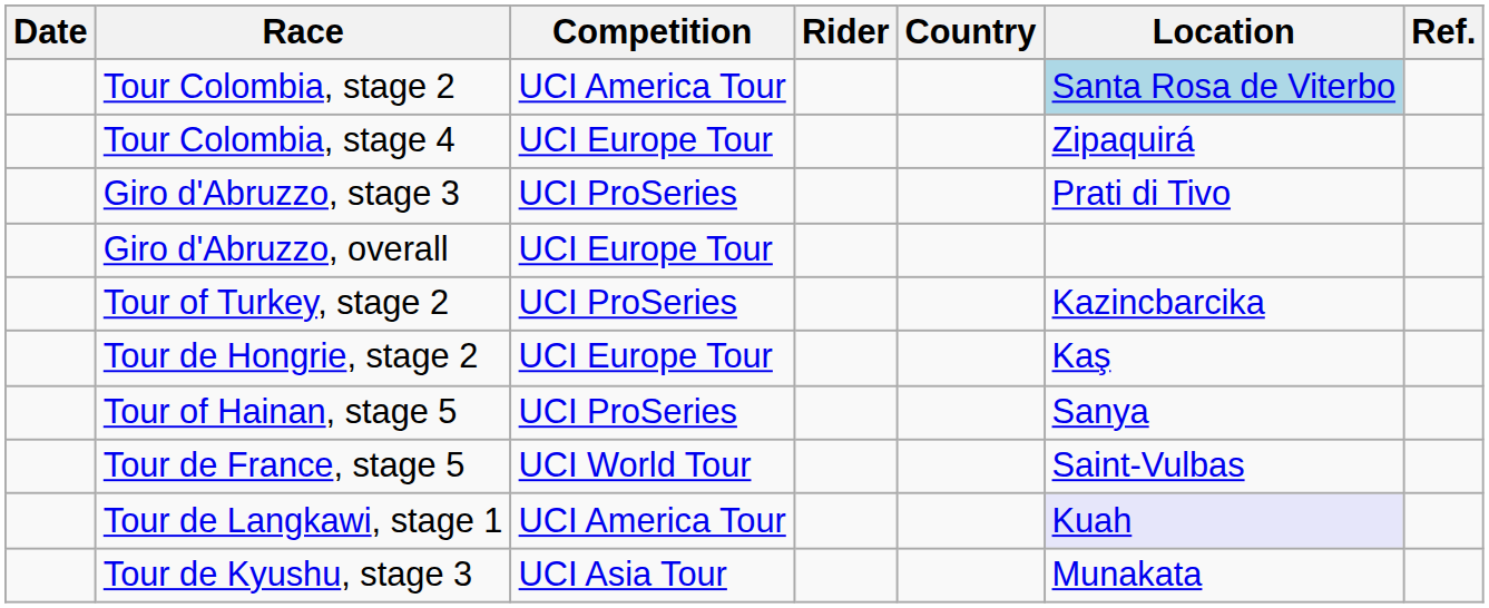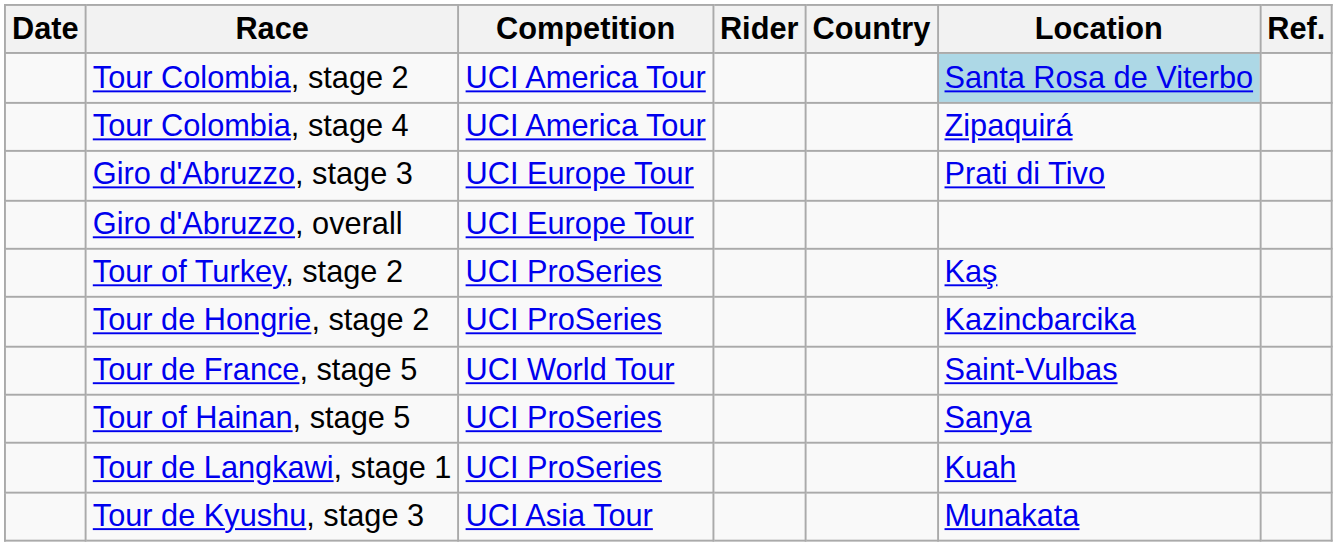 <table class="wikitable sortable">
 <tr>
 <th>Date</th>
 <th>Race</th>
 <th>Competition</th>
 <th>Rider</th>
 <th>Country</th>
 <th>Location</th>
 <th class="unsortable">Ref.</th>
 </tr>
 <tr>
 <td></td>
 <td><a href='#'>Tour Colombia</a>, stage 2</td>
 <td><a href='#'>UCI America Tour</a></td>
 <td></td>
 <td></td>
 <td style="background: lightblue;"><a href='#'>Santa Rosa de Viterbo</a></td>
 <td align="center"></td>
 </tr>
 <tr>
 <td></td>
 <td><a href='#'>Tour Colombia</a>, stage 4</td>
-<td><a href='#'>UCI Europe Tour</a></td>
+<td><a href='#'>UCI America Tour</a></td>
 <td></td>
 <td></td>
 <td><a href='#'>Zipaquirá</a></td>
 <td align="center"></td>
 </tr>
 <tr>
 <td></td>
 <td><a href='#'>Giro d'Abruzzo</a>, stage 3</td>
-<td><a href='#'>UCI ProSeries</a></td>
+<td><a href='#'>UCI Europe Tour</a></td>
 <td></td>
 <td></td>
 <td><a href='#'>Prati di Tivo</a></td>
 <td align="center"></td>
 </tr>
 <tr>
 <td></td>
 <td><a href='#'>Giro d'Abruzzo</a>, overall</td>
 <td><a href='#'>UCI Europe Tour</a></td>
 <td></td>
 <td></td>
 <td></td>
 <td align="center"></td>
 </tr>
 <tr>
 <td></td>
 <td><a href='#'>Tour of Turkey</a>, stage 2</td>
 <td><a href='#'>UCI ProSeries</a></td>
 <td></td>
 <td></td>
+<td><a href='#'>Kaş</a></td>
+<td align="center"></td>
+</tr>
+<tr>
+<td></td>
+<td><a href='#'>Tour de Hongrie</a>, stage 2</td>
+<td><a href='#'>UCI ProSeries</a></td>
+<td></td>
+<td></td>
 <td><a href='#'>Kazincbarcika</a></td>
 <td align="center"></td>
 </tr>
 <tr>
 <td></td>
-<td><a href='#'>Tour de Hongrie</a>, stage 2</td>
-<td><a href='#'>UCI Europe Tour</a></td>
+<td><a href='#'>Tour de France</a>, stage 5</td>
+<td><a href='#'>UCI World Tour</a></td>
 <td></td>
 <td></td>
-<td><a href='#'>Kaş</a></td>
+<td><a href='#'>Saint-Vulbas</a></td>
 <td align="center"></td>
 </tr>
 <tr>
 <td></td>
 <td><a href='#'>Tour of Hainan</a>, stage 5</td>
 <td><a href='#'>UCI ProSeries</a></td>
 <td></td>
 <td></td>
 <td><a href='#'>Sanya</a></td>
 <td align="center"></td>
 </tr>
 <tr>
 <td></td>
-<td><a href='#'>Tour de France</a>, stage 5</td>
-<td><a href='#'>UCI World Tour</a></td>
+<td><a href='#'>Tour de Langkawi</a>, stage 1</td>
+<td><a href='#'>UCI ProSeries</a></td>
 <td></td>
 <td></td>
-<td><a href='#'>Saint-Vulbas</a></td>
-<td align="center"></td>
-</tr>
-<tr>
-<td></td>
-<td><a href='#'>Tour de Langkawi</a>, stage 1</td>
-<td><a href='#'>UCI America Tour</a></td>
-<td></td>
-<td></td>
-<td style="background: lavender;"><a href='#'>Kuah</a></td>
+<td><a href='#'>Kuah</a></td>
 <td align="center"></td>
 </tr>
 <tr>
 <td></td>
 <td><a href='#'>Tour de Kyushu</a>, stage 3</td>
 <td><a href='#'>UCI Asia Tour</a></td>
 <td></td>
 <td></td>
 <td><a href='#'>Munakata</a></td>
 <td align="center"></td>
 </tr>
 </table>
